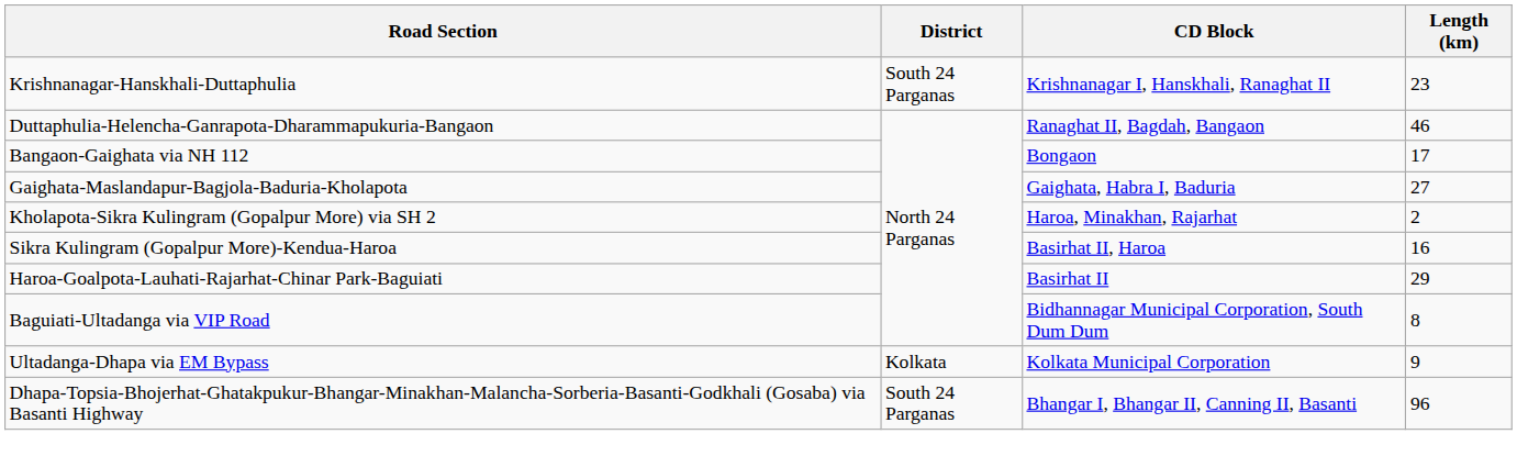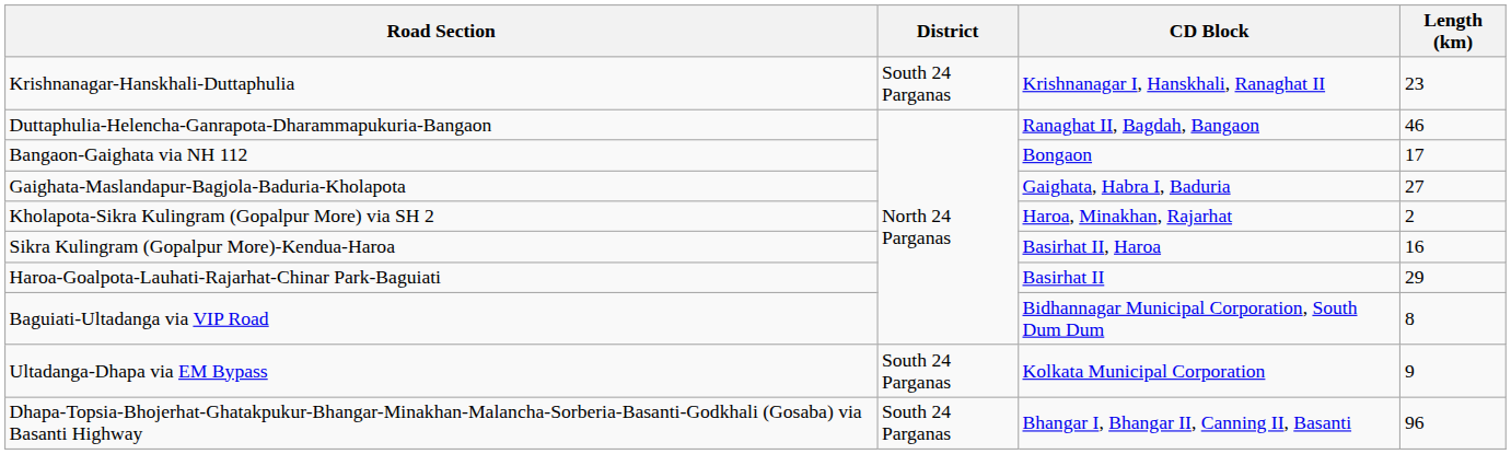 <table class="wikitable sortable">
 <tr>
 <th>Road Section</th>
 <th>District</th>
 <th>CD Block</th>
 <th>Length (km)</th>
 </tr>
 <tr>
 <td>Krishnanagar-Hanskhali-Duttaphulia</td>
 <td>South 24 Parganas</td>
 <td><a href='#'>Krishnanagar I</a>, <a href='#'>Hanskhali</a>, <a href='#'>Ranaghat II</a></td>
 <td>23</td>
 </tr>
 <tr>
 <td>Duttaphulia-Helencha-Ganrapota-Dharammapukuria-Bangaon</td>
 <td rowspan=7>North 24 Parganas</td>
 <td><a href='#'>Ranaghat II</a>, <a href='#'>Bagdah</a>, <a href='#'>Bangaon</a></td>
 <td>46</td>
 </tr>
 <tr>
 <td>Bangaon-Gaighata via NH 112</td>
 <td><a href='#'>Bongaon</a></td>
 <td>17</td>
 </tr>
 <tr>
 <td>Gaighata-Maslandapur-Bagjola-Baduria-Kholapota</td>
 <td><a href='#'>Gaighata</a>, <a href='#'>Habra I</a>, <a href='#'>Baduria</a></td>
 <td>27</td>
 </tr>
 <tr>
 <td>Kholapota-Sikra Kulingram (Gopalpur More) via SH 2</td>
 <td><a href='#'>Haroa</a>, <a href='#'>Minakhan</a>, <a href='#'>Rajarhat</a></td>
 <td>2</td>
 </tr>
 <tr>
 <td>Sikra Kulingram (Gopalpur More)-Kendua-Haroa</td>
 <td><a href='#'>Basirhat II</a>, <a href='#'>Haroa</a></td>
 <td>16</td>
 </tr>
 <tr>
 <td>Haroa-Goalpota-Lauhati-Rajarhat-Chinar Park-Baguiati</td>
 <td><a href='#'>Basirhat II</a></td>
 <td>29</td>
 </tr>
 <tr>
 <td>Baguiati-Ultadanga via <a href='#'>VIP Road</a></td>
 <td><a href='#'>Bidhannagar Municipal Corporation</a>, <a href='#'>South Dum Dum</a></td>
 <td>8</td>
 </tr>
 <tr>
 <td>Ultadanga-Dhapa via <a href='#'>EM Bypass</a></td>
-<td>Kolkata</td>
+<td>South 24 Parganas</td>
 <td><a href='#'>Kolkata Municipal Corporation</a></td>
 <td>9</td>
 </tr>
 <tr>
 <td>Dhapa-Topsia-Bhojerhat-Ghatakpukur-Bhangar-Minakhan-Malancha-Sorberia-Basanti-Godkhali (Gosaba) via Basanti Highway</td>
 <td>South 24 Parganas</td>
 <td><a href='#'>Bhangar I</a>, <a href='#'>Bhangar II</a>, <a href='#'>Canning II</a>, <a href='#'>Basanti</a></td>
 <td>96</td>
 </tr>
 </table>
